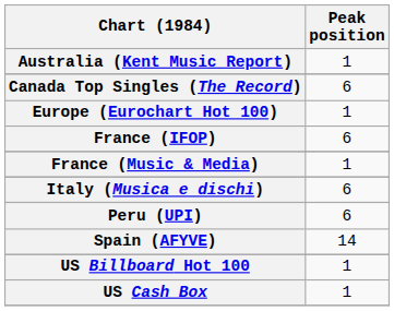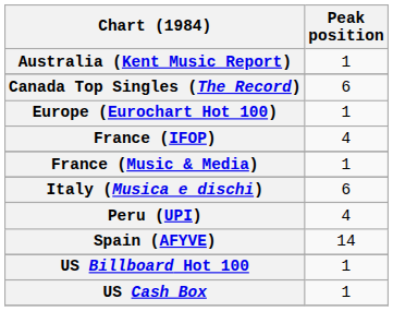 <table class="wikitable sortable plainrowheaders" style="text-align:center">
 <tr>
 <th>Chart (1984)</th>
 <th>Peak<br>position</th>
 </tr>
 <tr>
 <th scope="row">Australia (<a href='#'>Kent Music Report</a>)</th>
 <td>1</td>
 </tr>
 <tr>
 </tr>
 <tr>
 </tr>
 <tr>
 </tr>
 <tr>
 <th scope="row">Canada Top Singles (<em><a href='#'>The Record</a></em>)</th>
 <td>6</td>
 </tr>
 <tr>
 <th scope="row">Europe (<a href='#'>Eurochart Hot 100</a>)</th>
 <td>1</td>
 </tr>
 <tr>
 <th scope="row">France (<a href='#'>IFOP</a>)</th>
-<td>6</td>
+<td>4</td>
 </tr>
 <tr>
 </tr>
 <tr>
 <th scope="row">France (<a href='#'>Music & Media</a>)</th>
 <td>1</td>
 </tr>
 <tr>
 </tr>
 <tr>
 <th scope="row">Italy (<em><a href='#'>Musica e dischi</a></em>)</th>
 <td>6</td>
 </tr>
 <tr>
 </tr>
 <tr>
 </tr>
 <tr>
 </tr>
 <tr>
 <th scope="row">Peru (<a href='#'>UPI</a>)</th>
-<td>6</td>
+<td>4</td>
 </tr>
 <tr>
 <th scope="row">Spain (<a href='#'>AFYVE</a>)</th>
 <td>14</td>
 </tr>
 <tr>
 </tr>
 <tr>
 </tr>
 <tr>
 <th scope="row">US <a href='#'><em>Billboard</em> Hot 100</a></th>
 <td>1</td>
 </tr>
 <tr>
 <th scope="row">US <em><a href='#'>Cash Box</a></em></th>
 <td>1</td>
 </tr>
 <tr>
 </tr>
 </table>
